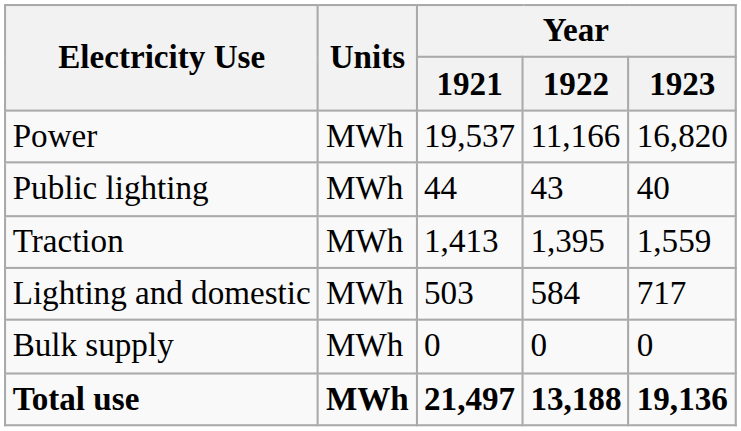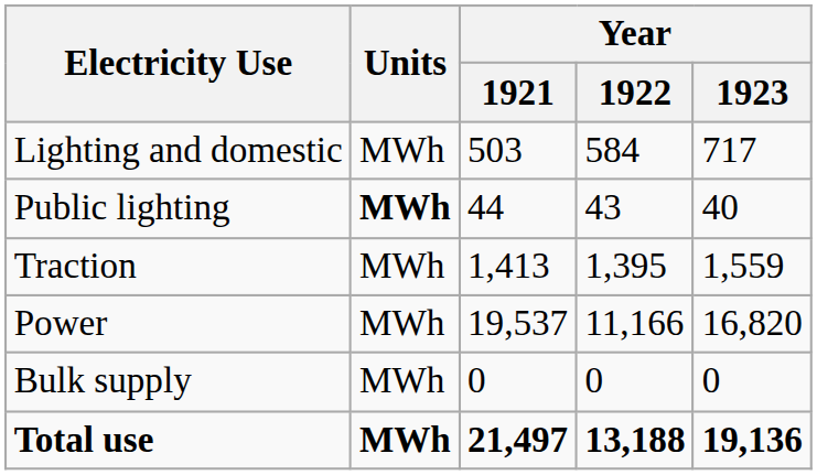 <table class="wikitable">
 <tr>
 <th rowspan="2">Electricity  Use</th>
 <th rowspan="2">Units</th>
 <th colspan="3">Year</th>
 </tr>
 <tr>
 <th>1921</th>
 <th>1922</th>
 <th>1923</th>
 </tr>
 <tr>
-<td>Power</td>
+<td>Lighting  and domestic</td>
 <td>MWh</td>
-<td>19,537</td>
-<td>11,166</td>
-<td>16,820</td>
+<td>503</td>
+<td>584</td>
+<td>717</td>
 </tr>
 <tr>
 <td>Public  lighting</td>
-<td>MWh</td>
+<td><strong>MWh</strong></td>
 <td>44</td>
 <td>43</td>
 <td>40</td>
 </tr>
 <tr>
 <td>Traction</td>
 <td>MWh</td>
 <td>1,413</td>
 <td>1,395</td>
 <td>1,559</td>
 </tr>
 <tr>
-<td>Lighting  and domestic</td>
+<td>Power</td>
 <td>MWh</td>
-<td>503</td>
-<td>584</td>
-<td>717</td>
+<td>19,537</td>
+<td>11,166</td>
+<td>16,820</td>
 </tr>
 <tr>
 <td>Bulk  supply</td>
 <td>MWh</td>
 <td>0</td>
 <td>0</td>
 <td>0</td>
 </tr>
 <tr>
 <td><strong>Total  use</strong></td>
 <td><strong>MWh</strong></td>
 <td><strong>21,497</strong></td>
 <td><strong>13,188</strong></td>
 <td><strong>19,136</strong></td>
 </tr>
 </table>
